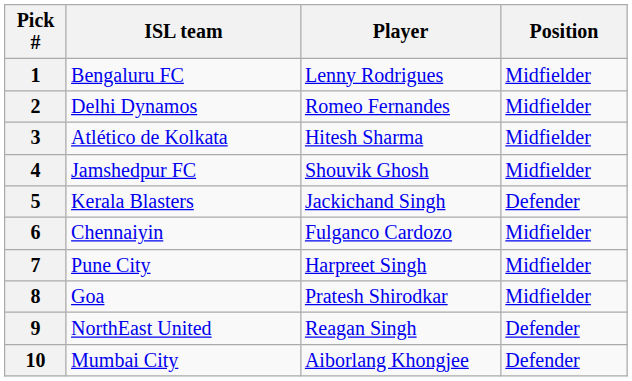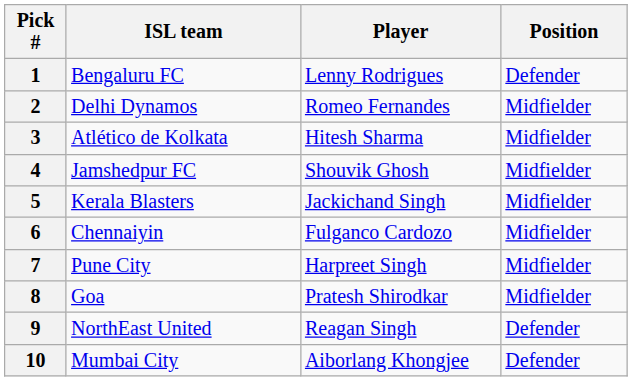 <table class="wikitable sortable" style="width:80%">
 <tr>
 <th width=7%>Pick #</th>
 <th width=28%>ISL team</th>
 <th width=24%>Player</th>
 <th width=15%>Position</th>
 </tr>
 <tr>
 <th>1</th>
 <td><a href='#'>Bengaluru FC</a></td>
 <td><a href='#'>Lenny Rodrigues</a></td>
-<td><a href='#'>Midfielder</a></td>
+<td><a href='#'>Defender</a></td>
 </tr>
 <tr>
 <th>2</th>
 <td><a href='#'>Delhi Dynamos</a></td>
 <td><a href='#'>Romeo Fernandes</a></td>
 <td><a href='#'>Midfielder</a></td>
 </tr>
 <tr>
 <th>3</th>
 <td><a href='#'>Atlético de Kolkata</a></td>
 <td><a href='#'>Hitesh Sharma</a></td>
 <td><a href='#'>Midfielder</a></td>
 </tr>
 <tr>
 <th>4</th>
 <td><a href='#'>Jamshedpur FC</a></td>
 <td><a href='#'>Shouvik Ghosh</a></td>
 <td><a href='#'>Midfielder</a></td>
 </tr>
 <tr>
 <th>5</th>
 <td><a href='#'>Kerala Blasters</a></td>
 <td><a href='#'>Jackichand Singh</a></td>
-<td><a href='#'>Defender</a></td>
+<td><a href='#'>Midfielder</a></td>
 </tr>
 <tr>
 <th>6</th>
 <td><a href='#'>Chennaiyin</a></td>
 <td><a href='#'>Fulganco Cardozo</a></td>
 <td><a href='#'>Midfielder</a></td>
 </tr>
 <tr>
 <th>7</th>
 <td><a href='#'>Pune City</a></td>
 <td><a href='#'>Harpreet Singh</a></td>
 <td><a href='#'>Midfielder</a></td>
 </tr>
 <tr>
 <th>8</th>
 <td><a href='#'>Goa</a></td>
 <td><a href='#'>Pratesh Shirodkar</a></td>
 <td><a href='#'>Midfielder</a></td>
 </tr>
 <tr>
 <th>9</th>
 <td><a href='#'>NorthEast United</a></td>
 <td><a href='#'>Reagan Singh</a></td>
 <td><a href='#'>Defender</a></td>
 </tr>
 <tr>
 <th>10</th>
 <td><a href='#'>Mumbai City</a></td>
 <td><a href='#'>Aiborlang Khongjee</a></td>
 <td><a href='#'>Defender</a></td>
 </tr>
 </table>
